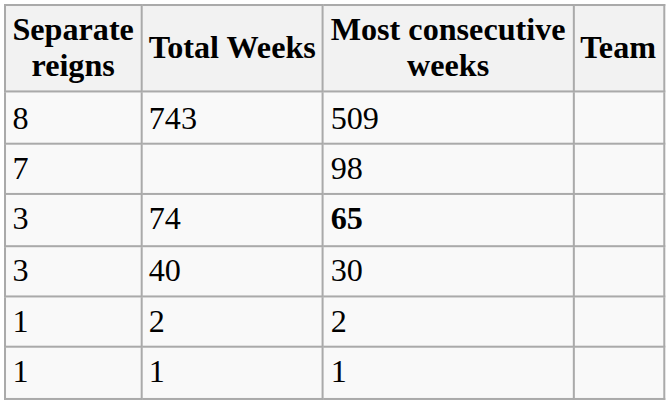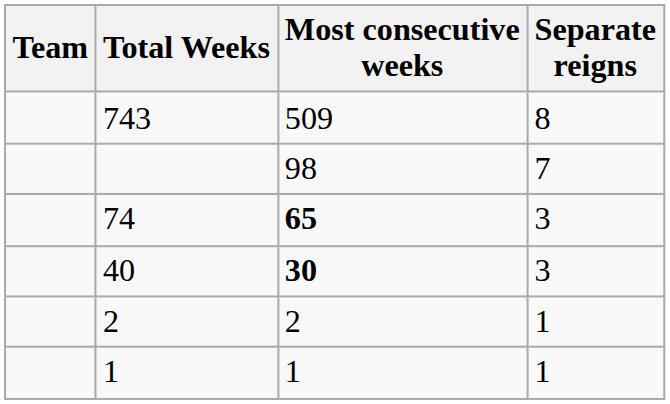 <table class="wikitable sortable">
 <tr>
-<th>Separate<br>reigns</th>
+<th>Team</th>
 <th>Total Weeks</th>
 <th>Most consecutive<br>weeks</th>
-<th>Team</th>
+<th>Separate<br>reigns</th>
 </tr>
 <tr>
-<td>8</td>
+<td></td>
 <td>743</td>
 <td>509</td>
-<td></td>
+<td>8</td>
 </tr>
 <tr>
-<td>7</td>
+<td></td>
 <td></td>
 <td>98</td>
-<td></td>
+<td>7</td>
 </tr>
 <tr>
-<td>3</td>
+<td></td>
 <td>74</td>
 <td><strong>65</strong></td>
-<td></td>
+<td>3</td>
 </tr>
 <tr>
+<td></td>
+<td>40</td>
+<td><strong>30</strong></td>
 <td>3</td>
-<td>40</td>
-<td>30</td>
-<td></td>
 </tr>
 <tr>
-<td>1</td>
+<td></td>
 <td>2</td>
 <td>2</td>
-<td></td>
+<td>1</td>
 </tr>
 <tr>
+<td></td>
 <td>1</td>
 <td>1</td>
 <td>1</td>
-<td></td>
 </tr>
 </table>
